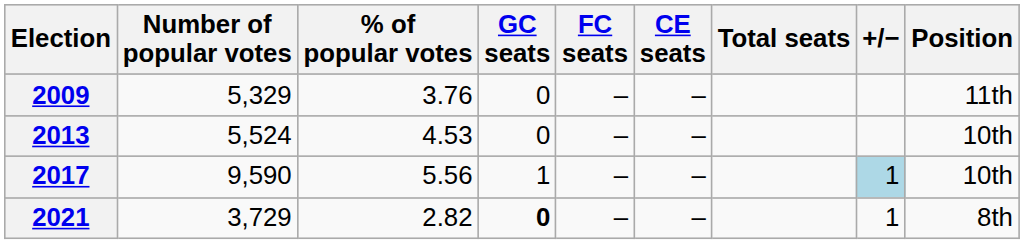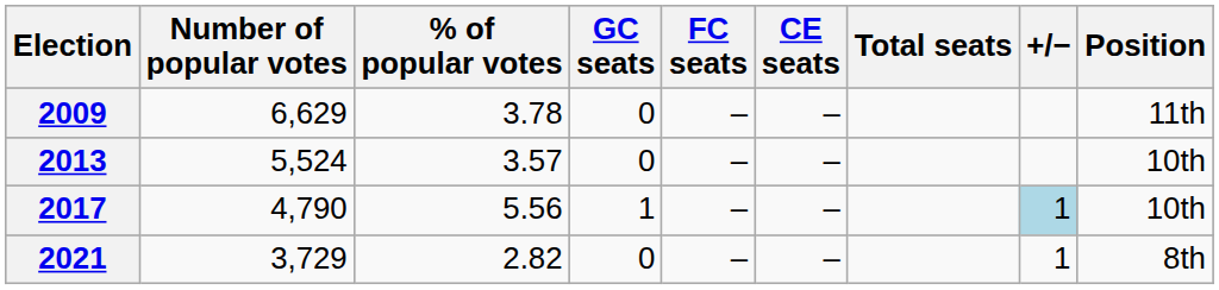 <table class="wikitable" style="text-align: right;">
 <tr align="center">
 <th><strong>Election</strong></th>
 <th>Number of<br>popular votes</th>
 <th>% of<br>popular votes</th>
 <th><a href='#'>GC</a><br>seats</th>
 <th><a href='#'>FC</a><br>seats</th>
 <th><a href='#'>CE</a><br>seats</th>
 <th>Total seats</th>
 <th>+/−</th>
 <th>Position</th>
 </tr>
 <tr>
 <th><a href='#'>2009</a></th>
-<td>5,329</td>
-<td>3.76</td>
+<td>6,629</td>
+<td>3.78</td>
 <td>0</td>
 <td>–</td>
 <td>–</td>
 <td></td>
 <td></td>
 <td>11th</td>
 </tr>
 <tr>
 <th><a href='#'>2013</a></th>
 <td>5,524</td>
-<td>4.53</td>
+<td>3.57</td>
 <td>0</td>
 <td>–</td>
 <td>–</td>
 <td></td>
 <td></td>
 <td>10th</td>
 </tr>
 <tr>
 <th><a href='#'>2017</a></th>
-<td>9,590</td>
+<td>4,790</td>
 <td>5.56</td>
 <td>1</td>
 <td>–</td>
 <td>–</td>
 <td></td>
 <td style="background: lightblue;">1</td>
 <td>10th</td>
 </tr>
 <tr>
 <th><a href='#'>2021</a></th>
 <td>3,729</td>
 <td>2.82</td>
-<td><strong>0</strong></td>
+<td>0</td>
 <td>–</td>
 <td>–</td>
 <td></td>
 <td>1</td>
 <td>8th</td>
 </tr>
 </table>
